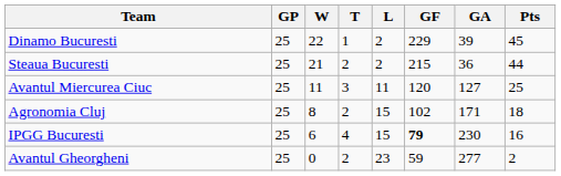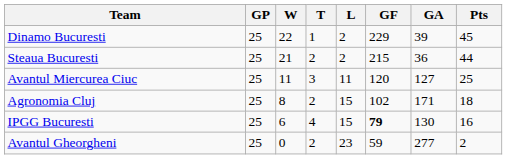 <table class="wikitable">
 <tr>
 <th width="40%">Team</th>
 <th width="5%">GP</th>
 <th width="5%">W</th>
 <th width="5%">T</th>
 <th width="5%">L</th>
 <th width="7.5%">GF</th>
 <th width="7.5%">GA</th>
 <th width="7.5%">Pts</th>
 </tr>
 <tr>
 <td><a href='#'>Dinamo Bucuresti</a></td>
 <td>25</td>
 <td>22</td>
 <td>1</td>
 <td>2</td>
 <td>229</td>
 <td>39</td>
 <td>45</td>
 </tr>
 <tr>
 <td><a href='#'>Steaua Bucuresti</a></td>
 <td>25</td>
 <td>21</td>
 <td>2</td>
 <td>2</td>
 <td>215</td>
 <td>36</td>
 <td>44</td>
 </tr>
 <tr>
 <td><a href='#'>Avantul Miercurea Ciuc</a></td>
 <td>25</td>
 <td>11</td>
 <td>3</td>
 <td>11</td>
 <td>120</td>
 <td>127</td>
 <td>25</td>
 </tr>
 <tr>
 <td><a href='#'>Agronomia Cluj</a></td>
 <td>25</td>
 <td>8</td>
 <td>2</td>
 <td>15</td>
 <td>102</td>
 <td>171</td>
 <td>18</td>
 </tr>
 <tr>
 <td><a href='#'>IPGG Bucuresti</a></td>
 <td>25</td>
 <td>6</td>
 <td>4</td>
 <td>15</td>
 <td><strong>79</strong></td>
-<td>230</td>
+<td>130</td>
 <td>16</td>
 </tr>
 <tr>
 <td><a href='#'>Avantul Gheorgheni</a></td>
 <td>25</td>
 <td>0</td>
 <td>2</td>
 <td>23</td>
 <td>59</td>
 <td>277</td>
 <td>2</td>
 </tr>
 </table>
